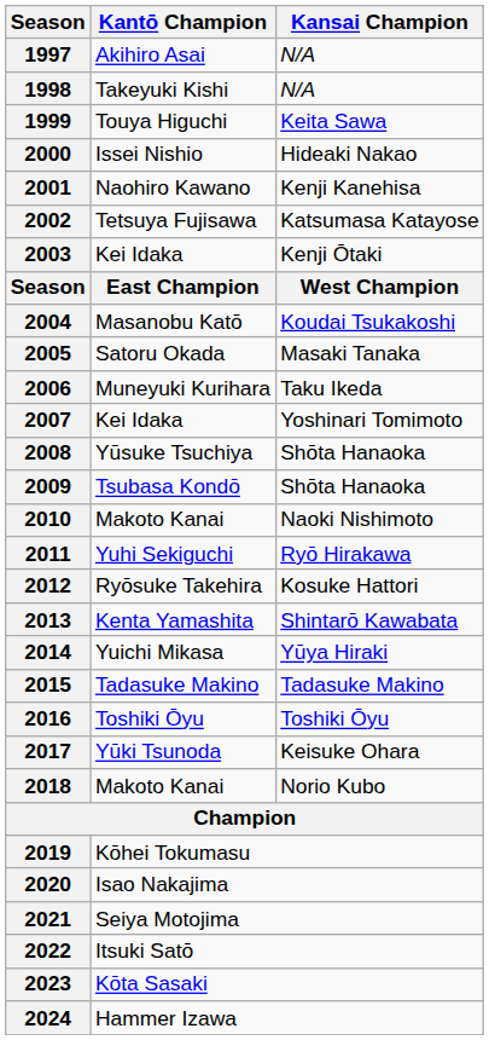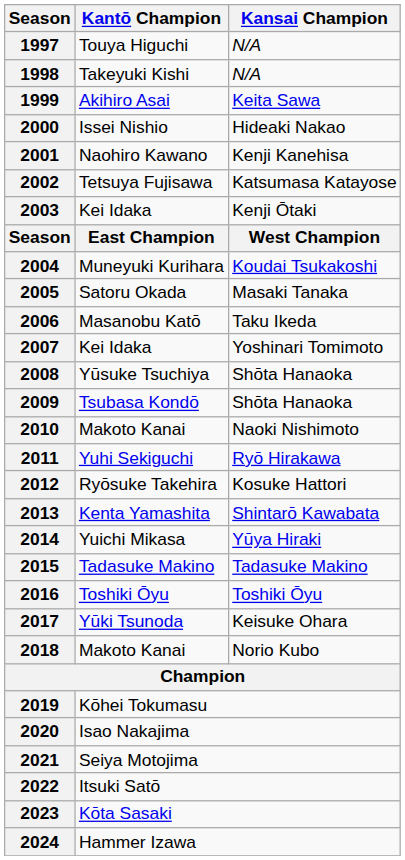 <table class="wikitable" style="font-size:85%;">
 <tr>
 <th>Season</th>
 <th><a href='#'>Kantō</a> Champion</th>
 <th><a href='#'>Kansai</a> Champion</th>
 </tr>
 <tr>
 <th>1997</th>
-<td> <a href='#'>Akihiro Asai</a></td>
+<td> Touya Higuchi</td>
 <td><em>N/A</em></td>
 </tr>
 <tr>
 <th>1998</th>
 <td> Takeyuki Kishi</td>
 <td><em>N/A</em></td>
 </tr>
 <tr>
 <th>1999</th>
-<td> Touya Higuchi</td>
+<td> <a href='#'>Akihiro Asai</a></td>
 <td> <a href='#'>Keita Sawa</a></td>
 </tr>
 <tr>
 <th>2000</th>
 <td> Issei Nishio</td>
 <td> Hideaki Nakao</td>
 </tr>
 <tr>
 <th>2001</th>
 <td> Naohiro Kawano</td>
 <td> Kenji Kanehisa</td>
 </tr>
 <tr>
 <th>2002</th>
 <td> Tetsuya Fujisawa</td>
 <td> Katsumasa Katayose</td>
 </tr>
 <tr>
 <th>2003</th>
 <td> Kei Idaka</td>
 <td> Kenji Ōtaki</td>
 </tr>
 <tr>
 <th>Season</th>
 <th>East Champion</th>
 <th>West Champion</th>
 </tr>
 <tr>
 <th>2004</th>
-<td> Masanobu Katō</td>
+<td> Muneyuki Kurihara</td>
 <td> <a href='#'>Koudai Tsukakoshi</a></td>
 </tr>
 <tr>
 <th>2005</th>
 <td> Satoru Okada</td>
 <td> Masaki Tanaka</td>
 </tr>
 <tr>
 <th>2006</th>
-<td> Muneyuki Kurihara</td>
+<td> Masanobu Katō</td>
 <td> Taku Ikeda</td>
 </tr>
 <tr>
 <th>2007</th>
 <td> Kei Idaka</td>
 <td> Yoshinari Tomimoto</td>
 </tr>
 <tr>
 <th>2008</th>
 <td> Yūsuke Tsuchiya</td>
 <td> Shōta Hanaoka</td>
 </tr>
 <tr>
 <th>2009</th>
 <td> <a href='#'>Tsubasa Kondō</a></td>
 <td> Shōta Hanaoka</td>
 </tr>
 <tr>
 <th>2010</th>
 <td> Makoto Kanai</td>
 <td> Naoki Nishimoto</td>
 </tr>
 <tr>
 <th>2011</th>
 <td> <a href='#'>Yuhi Sekiguchi</a></td>
 <td> <a href='#'>Ryō Hirakawa</a></td>
 </tr>
 <tr>
 <th>2012</th>
 <td> Ryōsuke Takehira</td>
 <td> Kosuke Hattori</td>
 </tr>
 <tr>
 <th>2013</th>
 <td> <a href='#'>Kenta Yamashita</a></td>
 <td> <a href='#'>Shintarō Kawabata</a></td>
 </tr>
 <tr>
 <th>2014</th>
 <td> Yuichi Mikasa</td>
 <td> <a href='#'>Yūya Hiraki</a></td>
 </tr>
 <tr>
 <th>2015</th>
 <td> <a href='#'>Tadasuke Makino</a></td>
 <td> <a href='#'>Tadasuke Makino</a></td>
 </tr>
 <tr>
 <th>2016</th>
 <td> <a href='#'>Toshiki Ōyu</a></td>
 <td> <a href='#'>Toshiki Ōyu</a></td>
 </tr>
 <tr>
 <th>2017</th>
 <td> <a href='#'>Yūki Tsunoda</a></td>
 <td> Keisuke Ohara</td>
 </tr>
 <tr>
 <th>2018</th>
 <td> Makoto Kanai</td>
 <td> Norio Kubo</td>
 </tr>
 <tr>
 <th colspan="3">Champion</th>
 </tr>
 <tr>
 <th>2019</th>
 <td colspan="2"> Kōhei Tokumasu</td>
 </tr>
 <tr>
 <th>2020</th>
 <td colspan="2"> Isao Nakajima</td>
 </tr>
 <tr>
 <th>2021</th>
 <td colspan="2"> Seiya Motojima</td>
 </tr>
 <tr>
 <th>2022</th>
 <td colspan="2"> Itsuki Satō</td>
 </tr>
 <tr>
 <th>2023</th>
 <td colspan="2"> <a href='#'>Kōta Sasaki</a></td>
 </tr>
 <tr>
 <th>2024</th>
 <td colspan="2"> Hammer Izawa</td>
 </tr>
 </table>
